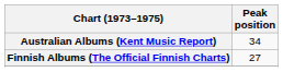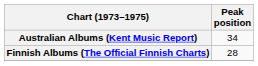 <table class="wikitable sortable plainrowheaders" style="text-align:center">
 <tr>
 <th scope="col">Chart (1973–1975)</th>
 <th scope="col">Peak<br>position</th>
 </tr>
 <tr>
 <th scope="row">Australian Albums (<a href='#'>Kent Music Report</a>)</th>
 <td style="text-align:center;">34</td>
 </tr>
 <tr>
 <th scope="row">Finnish Albums (<a href='#'>The Official Finnish Charts</a>)</th>
-<td align="center">27</td>
+<td align="center">28</td>
 </tr>
 <tr>
 </tr>
 <tr>
 </tr>
 <tr>
 </tr>
 <tr>
 </tr>
 <tr>
 </tr>
 </table>
